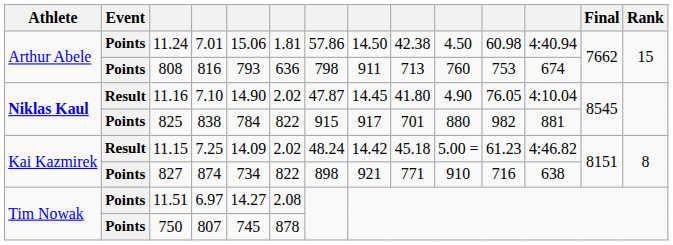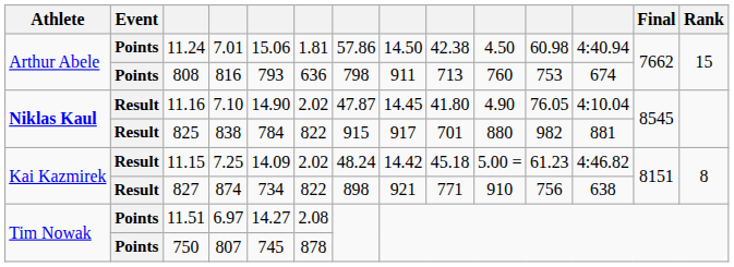 <table class=wikitable style=font-size:90%>
 <tr>
 <th>Athlete</th>
 <th>Event</th>
 <th></th>
 <th></th>
 <th></th>
 <th></th>
 <th></th>
 <th></th>
 <th></th>
 <th></th>
 <th></th>
 <th></th>
 <th>Final</th>
 <th>Rank</th>
 </tr>
 <tr align=center>
 <td rowspan=2 style=text-align:left><a href='#'>Arthur Abele</a></td>
 <th style=font-size:95%>Points</th>
 <td>11.24</td>
 <td>7.01</td>
 <td>15.06 </td>
 <td>1.81</td>
 <td>57.86</td>
 <td>14.50</td>
 <td>42.38</td>
 <td>4.50 </td>
 <td>60.98 </td>
 <td>4:40.94 </td>
 <td rowspan=2>7662 </td>
 <td rowspan=2>15</td>
 </tr>
 <tr align=center>
 <th style=font-size:95%>Points</th>
 <td>808</td>
 <td>816</td>
 <td>793</td>
 <td>636</td>
 <td>798</td>
 <td>911</td>
 <td>713</td>
 <td>760</td>
 <td>753</td>
 <td>674</td>
 </tr>
 <tr align=center>
 <td rowspan=2 style=text-align:left><strong><a href='#'>Niklas Kaul</a></strong></td>
 <th style=font-size:95%>Result</th>
 <td>11.16 </td>
 <td>7.10</td>
 <td>14.90 </td>
 <td>2.02</td>
 <td>47.87 </td>
 <td>14.45</td>
 <td>41.80</td>
 <td>4.90 </td>
 <td>76.05 </td>
 <td>4:10.04 </td>
 <td rowspan=2>8545 </td>
 <td rowspan=2></td>
 </tr>
 <tr align=center>
-<th style=font-size:95%>Points</th>
+<th style=font-size:95%>Result</th>
 <td>825</td>
 <td>838</td>
 <td>784</td>
 <td>822</td>
 <td>915</td>
 <td>917</td>
 <td>701</td>
 <td>880</td>
 <td>982</td>
 <td>881</td>
 </tr>
 <tr align=center>
 <td rowspan=2 style=text-align:left><a href='#'>Kai Kazmirek</a></td>
 <th style=font-size:95%>Result</th>
 <td>11.15</td>
 <td>7.25</td>
 <td>14.09</td>
 <td>2.02</td>
 <td>48.24 </td>
 <td>14.42</td>
 <td>45.18</td>
 <td>5.00 =</td>
 <td>61.23</td>
 <td>4:46.82</td>
 <td rowspan=2>8151</td>
 <td rowspan=2>8</td>
 </tr>
 <tr align=center>
-<th style=font-size:95%>Points</th>
+<th style=font-size:95%>Result</th>
 <td>827</td>
 <td>874</td>
 <td>734</td>
 <td>822</td>
 <td>898</td>
 <td>921</td>
 <td>771</td>
 <td>910</td>
-<td>716</td>
+<td>756</td>
 <td>638</td>
 </tr>
 <tr align=center>
 <td rowspan=2 style=text-align:left><a href='#'>Tim Nowak</a></td>
 <th style=font-size:95%>Points</th>
 <td>11.51</td>
 <td>6.97</td>
 <td>14.27</td>
 <td>2.08 </td>
 <td rowspan=2></td>
 <td rowspan=2 colspan=7></td>
 </tr>
 <tr align=center>
 <th style=font-size:95%>Points</th>
 <td>750</td>
 <td>807</td>
 <td>745</td>
 <td>878</td>
 </tr>
 </table>
